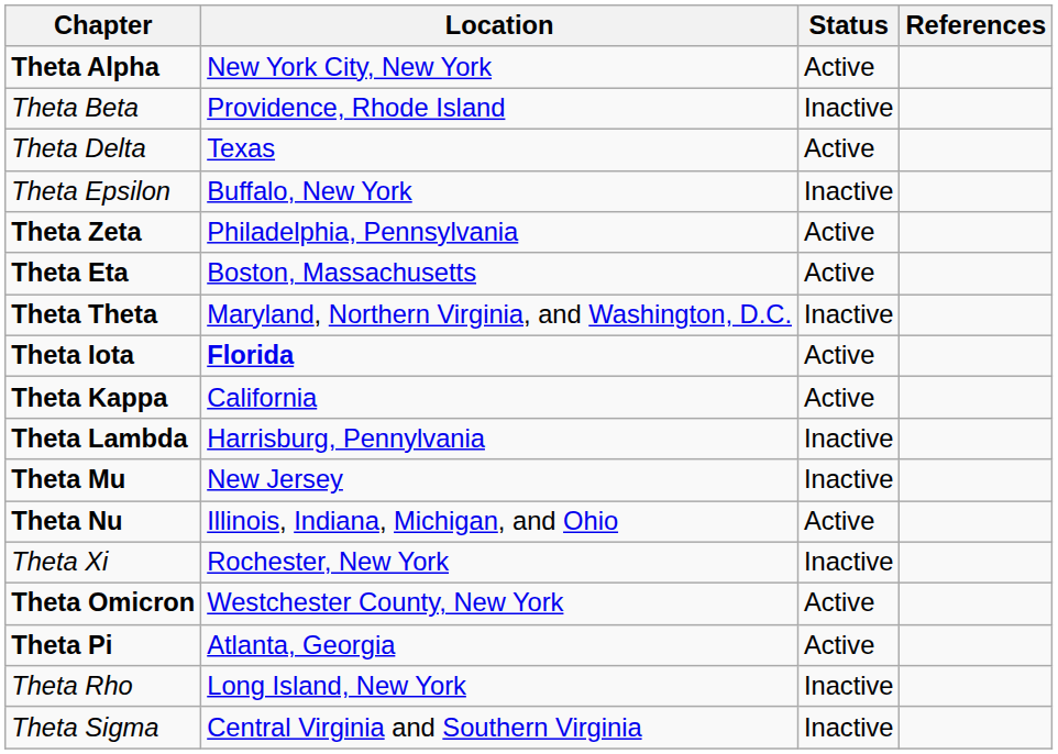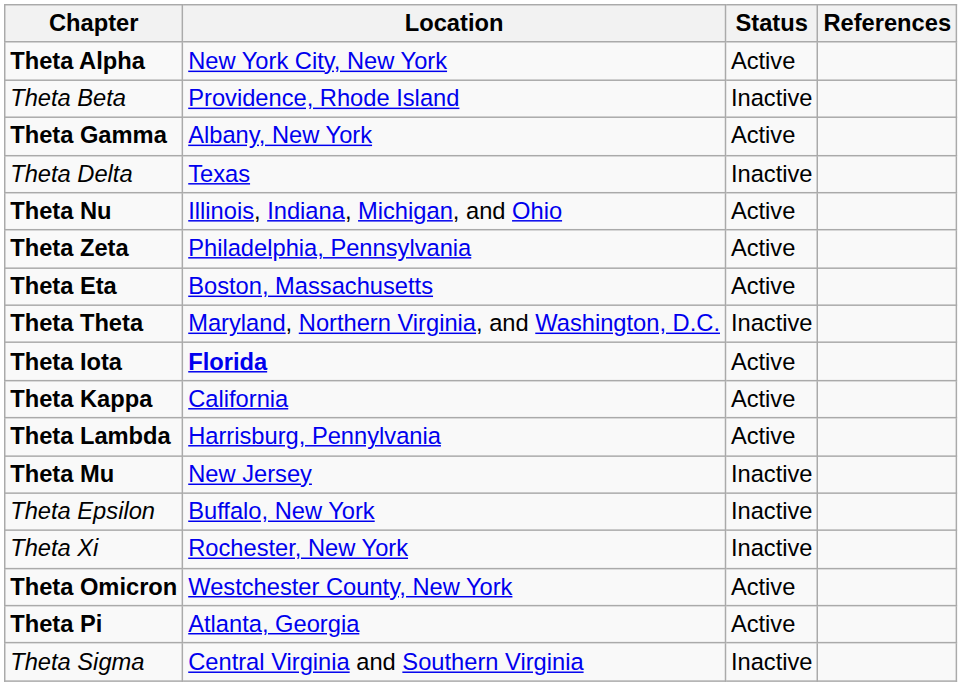 <table class="wikitable sortable">
 <tr>
 <th>Chapter</th>
 <th>Location</th>
 <th>Status</th>
 <th>References</th>
 </tr>
 <tr>
 <td><strong>Theta Alpha</strong></td>
 <td><a href='#'>New York City, New York</a></td>
 <td>Active</td>
 <td></td>
 </tr>
 <tr>
 <td><em>Theta Beta</em></td>
 <td><a href='#'>Providence, Rhode Island</a></td>
 <td>Inactive</td>
 <td></td>
 </tr>
 <tr>
-<td><em>Theta Delta</em></td>
-<td><a href='#'>Texas</a></td>
+<td><strong>Theta Gamma</strong></td>
+<td><a href='#'>Albany, New York</a></td>
 <td>Active</td>
 <td></td>
 </tr>
 <tr>
-<td><em>Theta Epsilon</em></td>
-<td><a href='#'>Buffalo, New York</a></td>
+<td><em>Theta Delta</em></td>
+<td><a href='#'>Texas</a></td>
 <td>Inactive</td>
+<td></td>
+</tr>
+<tr>
+<td><strong>Theta Nu</strong></td>
+<td><a href='#'>Illinois</a>, <a href='#'>Indiana</a>, <a href='#'>Michigan</a>, and <a href='#'>Ohio</a></td>
+<td>Active</td>
 <td></td>
 </tr>
 <tr>
 <td><strong>Theta Zeta</strong></td>
 <td><a href='#'>Philadelphia, Pennsylvania</a></td>
 <td>Active</td>
 <td></td>
 </tr>
 <tr>
 <td><strong>Theta Eta</strong></td>
 <td><a href='#'>Boston, Massachusetts</a></td>
 <td>Active</td>
 <td></td>
 </tr>
 <tr>
 <td><strong>Theta Theta</strong></td>
 <td><a href='#'>Maryland</a>, <a href='#'>Northern Virginia</a>, and <a href='#'>Washington, D.C.</a></td>
 <td>Inactive</td>
 <td></td>
 </tr>
 <tr>
 <td><strong>Theta Iota</strong></td>
 <td><strong><a href='#'>Florida</a></strong></td>
 <td>Active</td>
 <td></td>
 </tr>
 <tr>
 <td><strong>Theta Kappa</strong></td>
 <td><a href='#'>California</a></td>
 <td>Active</td>
 <td></td>
 </tr>
 <tr>
 <td><strong>Theta Lambda</strong></td>
 <td><a href='#'>Harrisburg, Pennylvania</a></td>
-<td>Inactive</td>
+<td>Active</td>
 <td></td>
 </tr>
 <tr>
 <td><strong>Theta Mu</strong></td>
 <td><a href='#'>New Jersey</a></td>
 <td>Inactive</td>
 <td></td>
 </tr>
 <tr>
-<td><strong>Theta Nu</strong></td>
-<td><a href='#'>Illinois</a>, <a href='#'>Indiana</a>, <a href='#'>Michigan</a>, and <a href='#'>Ohio</a></td>
-<td>Active</td>
+<td><em>Theta Epsilon</em></td>
+<td><a href='#'>Buffalo, New York</a></td>
+<td>Inactive</td>
 <td></td>
 </tr>
 <tr>
 <td><em>Theta Xi</em></td>
 <td><a href='#'>Rochester, New York</a></td>
 <td>Inactive</td>
 <td></td>
 </tr>
 <tr>
 <td><strong>Theta Omicron</strong></td>
 <td><a href='#'>Westchester County, New York</a></td>
 <td>Active</td>
 <td></td>
 </tr>
 <tr>
 <td><strong>Theta Pi</strong></td>
 <td><a href='#'>Atlanta, Georgia</a></td>
 <td>Active</td>
 <td></td>
 </tr>
 <tr>
-<td><em>Theta Rho</em></td>
-<td><a href='#'>Long Island, New York</a></td>
-<td>Inactive</td>
-<td></td>
-</tr>
-<tr>
 <td><em>Theta Sigma</em></td>
 <td><a href='#'>Central Virginia</a> and <a href='#'>Southern Virginia</a></td>
 <td>Inactive</td>
 <td></td>
 </tr>
 </table>
